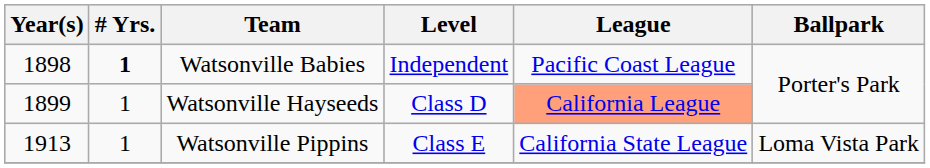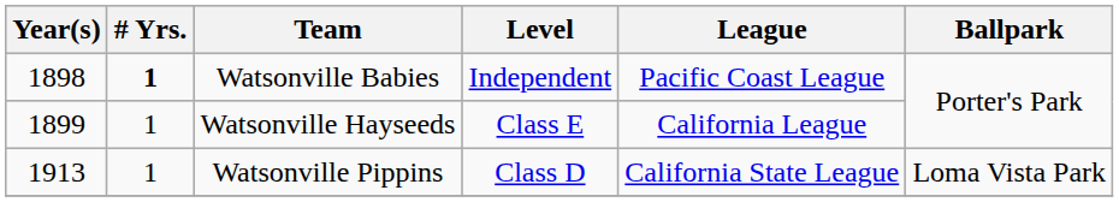 <table class="wikitable" style="text-align:center; font-size: 95%;">
 <tr>
 <th>Year(s)</th>
 <th># Yrs.</th>
 <th>Team</th>
 <th>Level</th>
 <th>League</th>
 <th>Ballpark</th>
 </tr>
 <tr>
 <td>1898</td>
 <td><strong>1</strong></td>
 <td>Watsonville Babies</td>
 <td><a href='#'>Independent</a></td>
 <td><a href='#'>Pacific Coast League</a></td>
 <td rowspan=2>Porter's Park</td>
 </tr>
 <tr>
 <td>1899</td>
 <td>1</td>
 <td>Watsonville Hayseeds</td>
-<td><a href='#'>Class D</a></td>
-<td style="background: lightsalmon;"><a href='#'>California League</a></td>
+<td><a href='#'>Class E</a></td>
+<td><a href='#'>California League</a></td>
 </tr>
 <tr>
 <td>1913</td>
 <td>1</td>
 <td>Watsonville Pippins</td>
-<td><a href='#'>Class E</a></td>
+<td><a href='#'>Class D</a></td>
 <td><a href='#'>California State League</a></td>
 <td>Loma Vista Park</td>
 </tr>
 <tr>
 </tr>
 </table>
